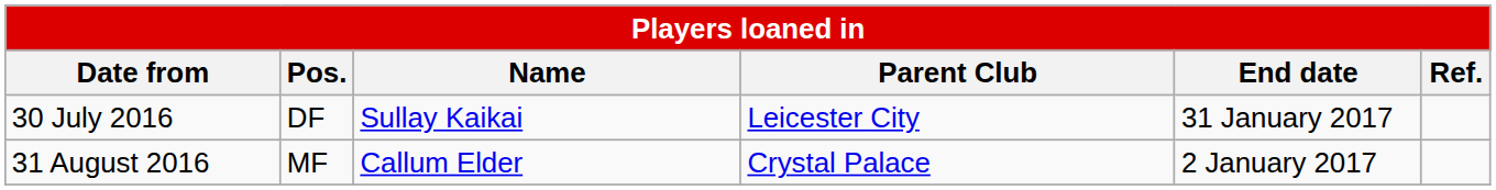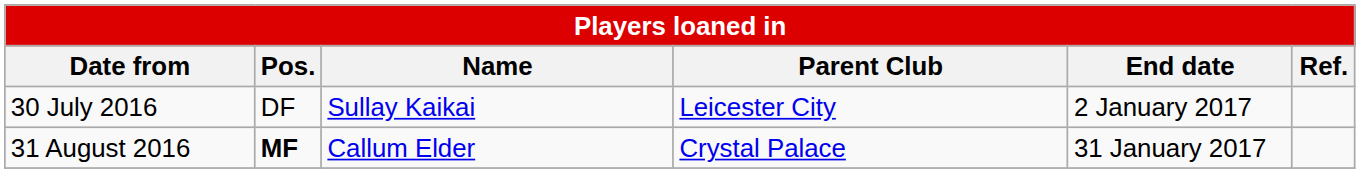 <table class="wikitable" style="font-size:95%;">
 <tr>
 <th colspan="6" style="background:#d00; color:white; text-align:center;">Players loaned in</th>
 </tr>
 <tr>
 <th style="width:140px;">Date from</th>
 <th style="width:25px;">Pos.</th>
 <th style="width:200px;">Name</th>
 <th style="width:225px;">Parent Club</th>
 <th style="width:125px;">End date</th>
 <th style="width:30px;">Ref.</th>
 </tr>
 <tr>
 <td>30 July 2016</td>
 <td>DF</td>
 <td> <a href='#'>Sullay Kaikai</a></td>
 <td> <a href='#'>Leicester City</a></td>
-<td>31 January 2017</td>
+<td>2 January 2017</td>
 <td></td>
 </tr>
 <tr>
 <td>31 August 2016</td>
-<td>MF</td>
+<td><strong>MF</strong></td>
 <td> <a href='#'>Callum Elder</a></td>
 <td> <a href='#'>Crystal Palace</a></td>
-<td>2 January 2017</td>
+<td>31 January 2017</td>
 <td></td>
 </tr>
 </table>
